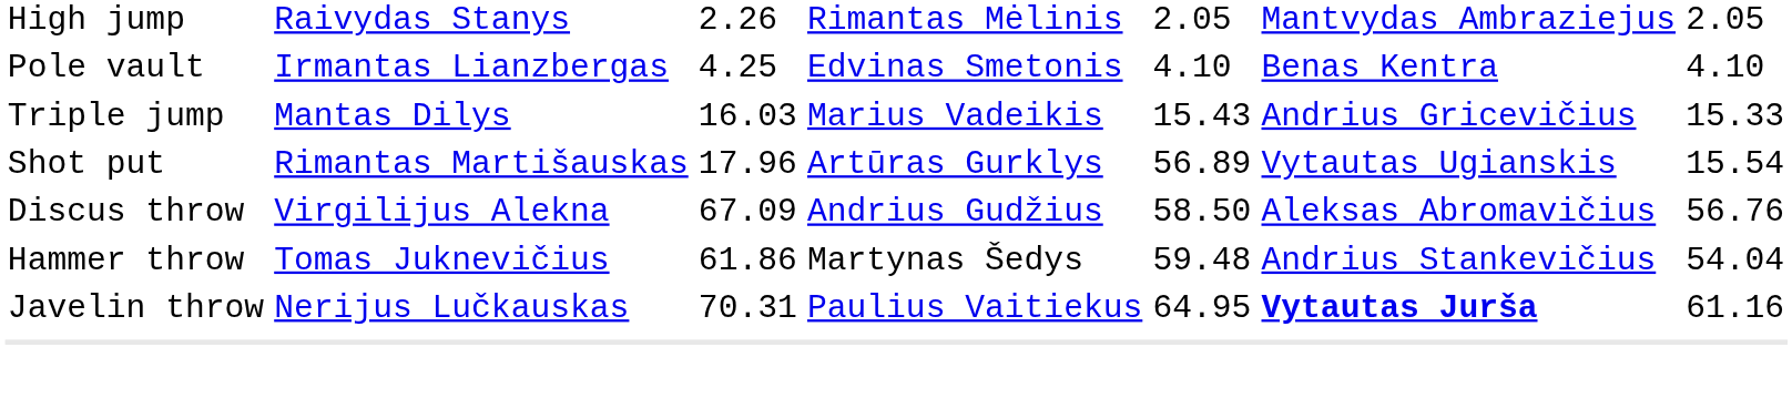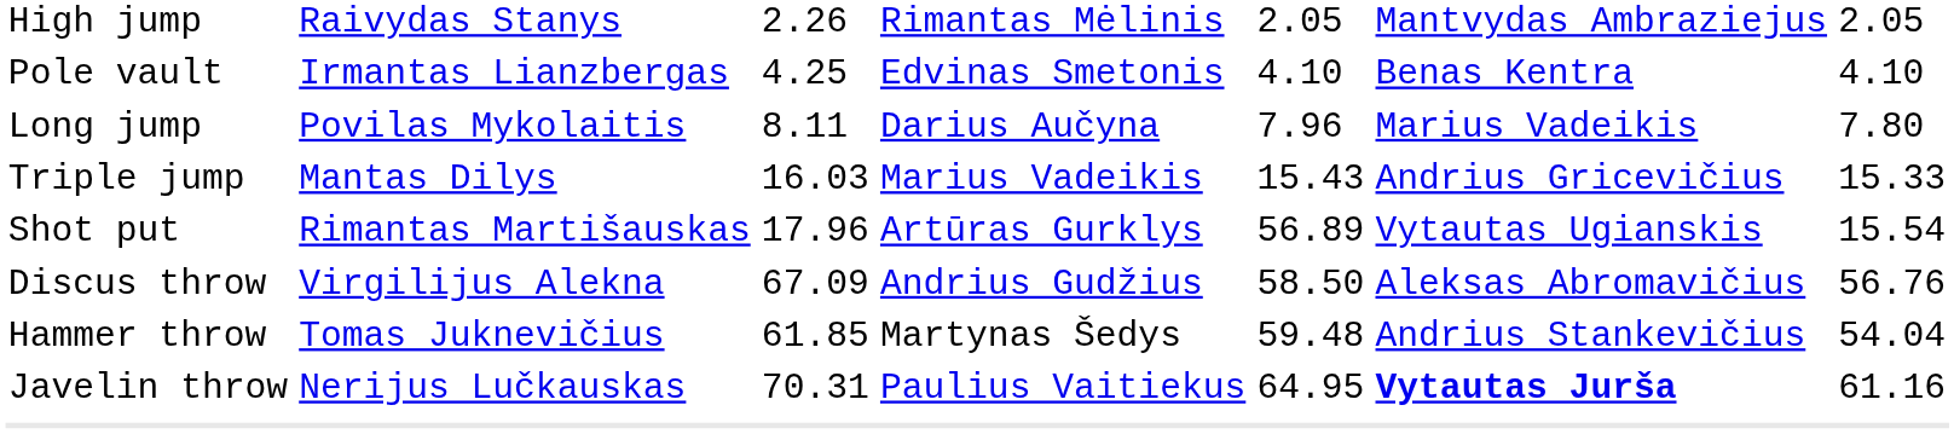 <table>
 <tr>
 <td>High jump</td>
 <td><a href='#'>Raivydas Stanys</a></td>
 <td>2.26</td>
 <td><a href='#'>Rimantas Mėlinis</a></td>
 <td>2.05</td>
 <td><a href='#'>Mantvydas Ambraziejus</a></td>
 <td>2.05</td>
 </tr>
 <tr>
 <td>Pole vault</td>
 <td><a href='#'>Irmantas Lianzbergas</a></td>
 <td>4.25</td>
 <td><a href='#'>Edvinas Smetonis</a></td>
 <td>4.10</td>
 <td><a href='#'>Benas Kentra</a></td>
 <td>4.10</td>
+</tr>
+<tr>
+<td>Long jump</td>
+<td><a href='#'>Povilas Mykolaitis</a></td>
+<td>8.11</td>
+<td><a href='#'>Darius Aučyna</a></td>
+<td>7.96</td>
+<td><a href='#'>Marius Vadeikis</a></td>
+<td>7.80</td>
 </tr>
 <tr>
 <td>Triple jump</td>
 <td><a href='#'>Mantas Dilys</a></td>
 <td>16.03</td>
 <td><a href='#'>Marius Vadeikis</a></td>
 <td>15.43</td>
 <td><a href='#'>Andrius Gricevičius</a></td>
 <td>15.33</td>
 </tr>
 <tr>
 <td>Shot put</td>
 <td><a href='#'>Rimantas Martišauskas</a></td>
 <td>17.96</td>
 <td><a href='#'>Artūras Gurklys</a></td>
 <td>56.89</td>
 <td><a href='#'>Vytautas Ugianskis</a></td>
 <td>15.54</td>
 </tr>
 <tr>
 <td>Discus throw</td>
 <td><a href='#'>Virgilijus Alekna</a></td>
 <td>67.09</td>
 <td><a href='#'>Andrius Gudžius</a></td>
 <td>58.50</td>
 <td><a href='#'>Aleksas Abromavičius</a></td>
 <td>56.76</td>
 </tr>
 <tr>
 <td>Hammer throw</td>
 <td><a href='#'>Tomas Juknevičius</a></td>
-<td>61.86</td>
+<td>61.85</td>
 <td>Martynas Šedys</td>
 <td>59.48</td>
 <td><a href='#'>Andrius Stankevičius</a></td>
 <td>54.04</td>
 </tr>
 <tr>
 <td>Javelin throw</td>
 <td><a href='#'>Nerijus Lučkauskas</a></td>
 <td>70.31</td>
 <td><a href='#'>Paulius Vaitiekus</a></td>
 <td>64.95</td>
 <td><strong><a href='#'>Vytautas Jurša</a></strong></td>
 <td>61.16</td>
 </tr>
 <tr>
 </tr>
 <tr bgcolor= e8e8e8>
 <td colspan=7></td>
 </tr>
 </table>
